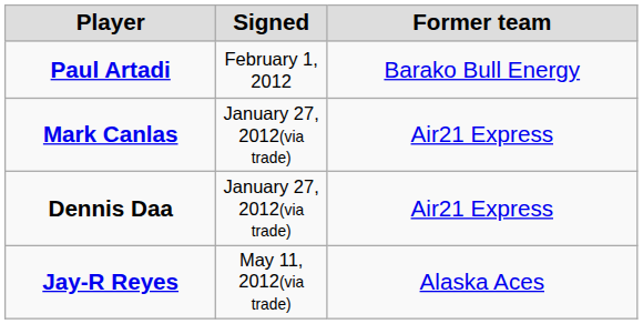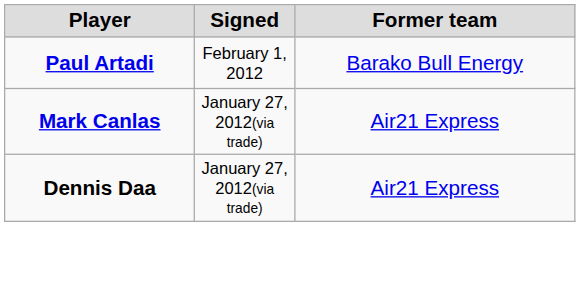 <table class="wikitable" style="text-align: center">
 <tr align="center" bgcolor="#dddddd">
 <td style="width:140px"><strong>Player</strong></td>
 <td style="width:70px"><strong>Signed</strong></td>
 <td style="width:210px"><strong>Former team</strong></td>
 </tr>
 <tr style="height:40px">
 <td><strong><a href='#'>Paul Artadi</a></strong></td>
 <td style="font-size: 80%">February 1, 2012</td>
 <td><a href='#'>Barako Bull Energy</a></td>
 </tr>
 <tr style="height:40px">
 <td><strong><a href='#'>Mark Canlas</a></strong></td>
 <td style="font-size: 80%">January 27, 2012<small>(via trade)</small></td>
 <td><a href='#'>Air21 Express</a></td>
 </tr>
 <tr style="height:40px">
 <td><strong>Dennis Daa</strong></td>
 <td style="font-size: 80%">January 27, 2012<small>(via trade)</small></td>
 <td><a href='#'>Air21 Express</a></td>
 </tr>
-<tr style="height:40px">
-<td><strong><a href='#'>Jay-R Reyes</a></strong></td>
-<td style="font-size: 80%">May 11, 2012<small>(via trade)</small></td>
-<td><a href='#'>Alaska Aces</a></td>
-</tr>
 </table>
